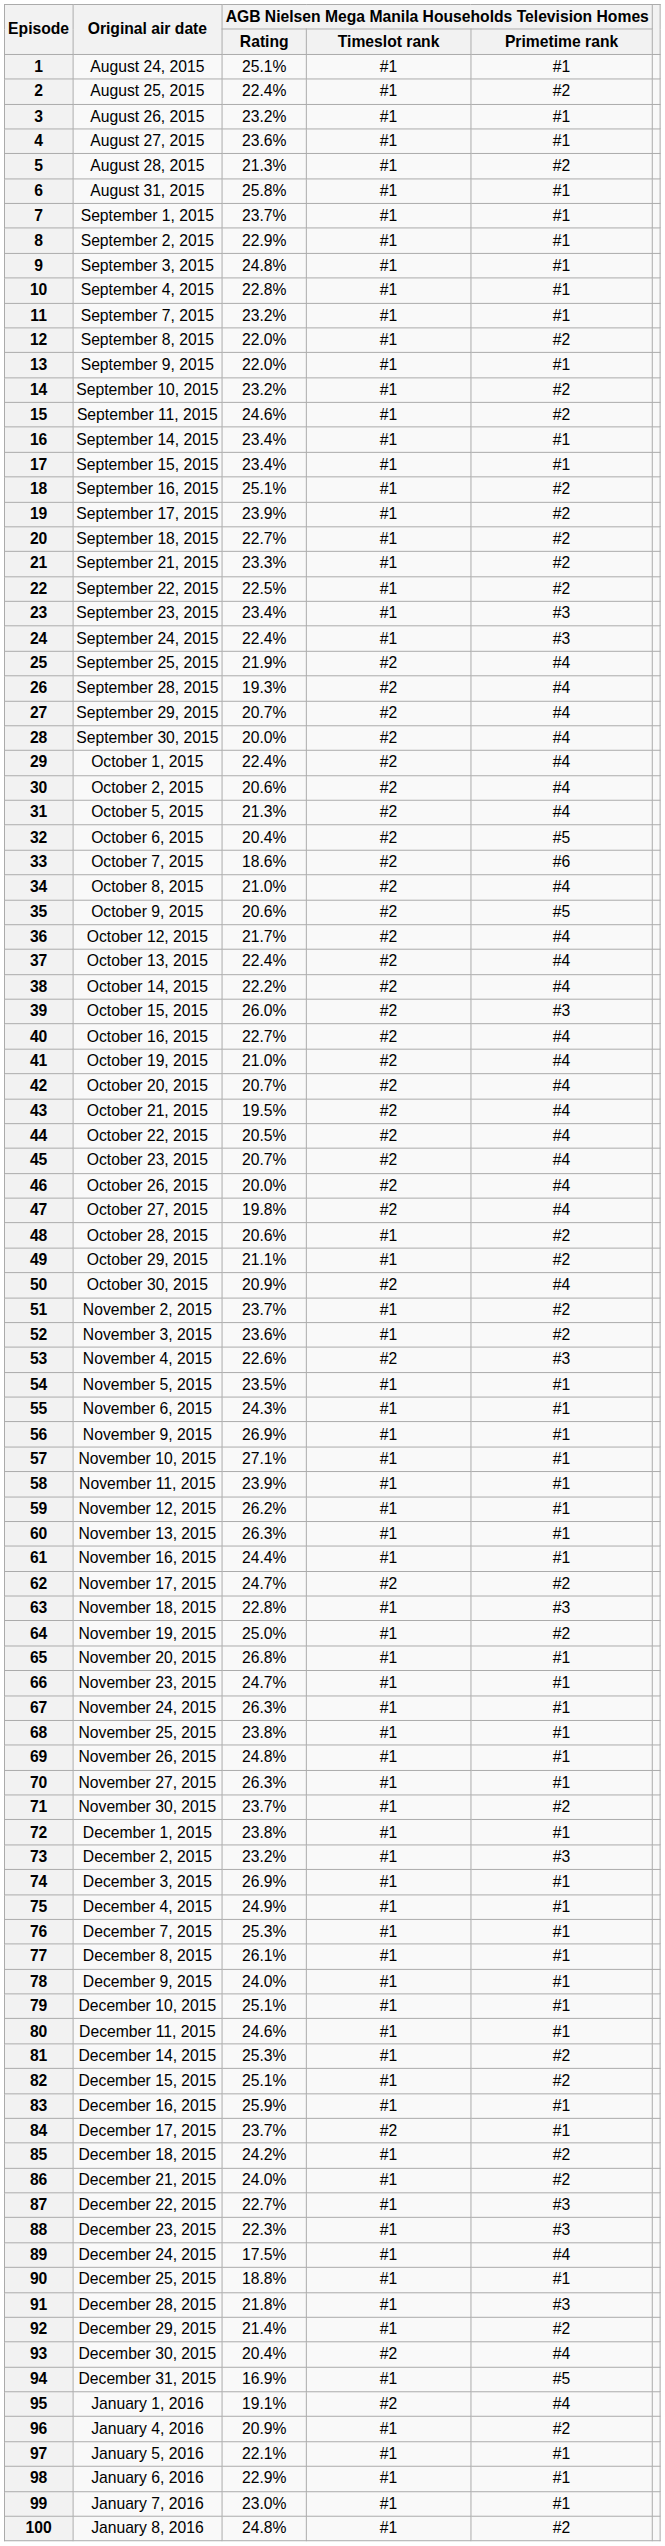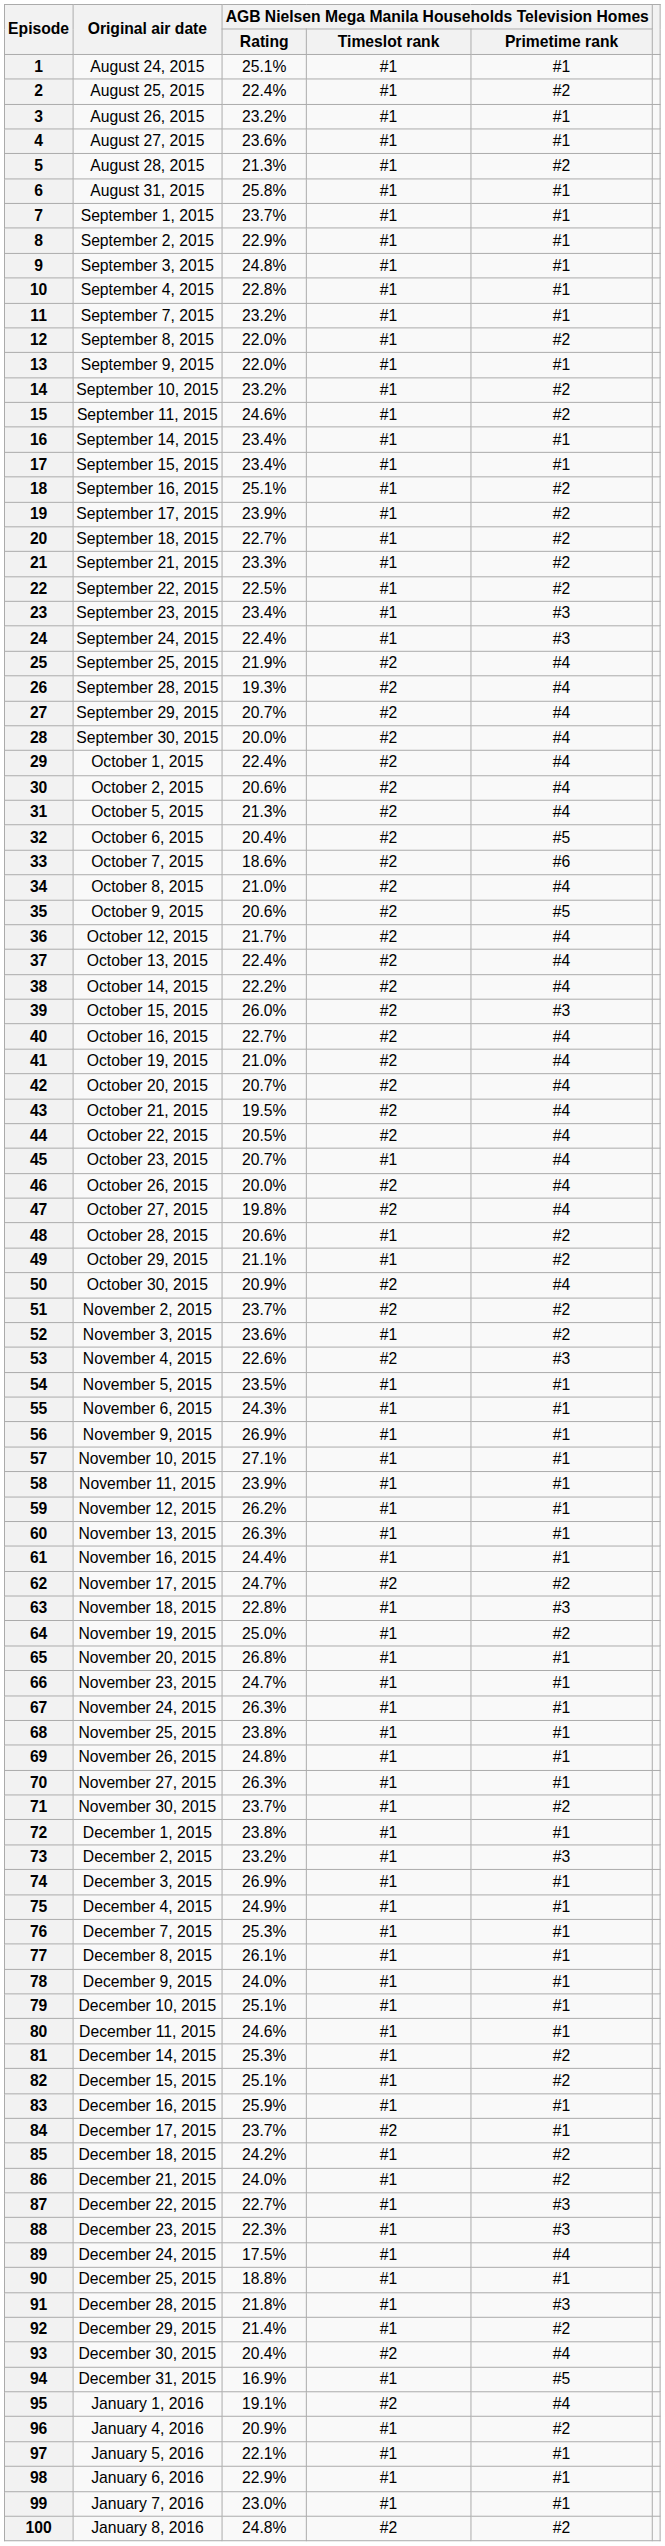 <table class="wikitable" style="text-align:center">
 <tr>
 <th rowspan=2>Episode</th>
 <th rowspan=2>Original air date</th>
 <th colspan=3>AGB Nielsen Mega Manila Households Television Homes</th>
 <th rowspan=2></th>
 </tr>
 <tr>
 <th>Rating</th>
 <th>Timeslot rank</th>
 <th>Primetime rank</th>
 </tr>
 <tr>
 <th>1</th>
 <td>August 24, 2015</td>
 <td>25.1%</td>
 <td>#1</td>
 <td>#1</td>
 <td></td>
 </tr>
 <tr>
 <th>2</th>
 <td>August 25, 2015</td>
 <td>22.4%</td>
 <td>#1</td>
 <td>#2</td>
 <td></td>
 </tr>
 <tr>
 <th>3</th>
 <td>August 26, 2015</td>
 <td>23.2%</td>
 <td>#1</td>
 <td>#1</td>
 <td></td>
 </tr>
 <tr>
 <th>4</th>
 <td>August 27, 2015</td>
 <td>23.6%</td>
 <td>#1</td>
 <td>#1</td>
 <td></td>
 </tr>
 <tr>
 <th>5</th>
 <td>August 28, 2015</td>
 <td>21.3%</td>
 <td>#1</td>
 <td>#2</td>
 <td></td>
 </tr>
 <tr>
 <th>6</th>
 <td>August 31, 2015</td>
 <td>25.8%</td>
 <td>#1</td>
 <td>#1</td>
 <td></td>
 </tr>
 <tr>
 <th>7</th>
 <td>September 1, 2015</td>
 <td>23.7%</td>
 <td>#1</td>
 <td>#1</td>
 <td></td>
 </tr>
 <tr>
 <th>8</th>
 <td>September 2, 2015</td>
 <td>22.9%</td>
 <td>#1</td>
 <td>#1</td>
 <td></td>
 </tr>
 <tr>
 <th>9</th>
 <td>September 3, 2015</td>
 <td>24.8%</td>
 <td>#1</td>
 <td>#1</td>
 <td></td>
 </tr>
 <tr>
 <th>10</th>
 <td>September 4, 2015</td>
 <td>22.8%</td>
 <td>#1</td>
 <td>#1</td>
 <td></td>
 </tr>
 <tr>
 <th>11</th>
 <td>September 7, 2015</td>
 <td>23.2%</td>
 <td>#1</td>
 <td>#1</td>
 <td></td>
 </tr>
 <tr>
 <th>12</th>
 <td>September 8, 2015</td>
 <td>22.0%</td>
 <td>#1</td>
 <td>#2</td>
 <td></td>
 </tr>
 <tr>
 <th>13</th>
 <td>September 9, 2015</td>
 <td>22.0%</td>
 <td>#1</td>
 <td>#1</td>
 <td></td>
 </tr>
 <tr>
 <th>14</th>
 <td>September 10, 2015</td>
 <td>23.2%</td>
 <td>#1</td>
 <td>#2</td>
 <td></td>
 </tr>
 <tr>
 <th>15</th>
 <td>September 11, 2015</td>
 <td>24.6%</td>
 <td>#1</td>
 <td>#2</td>
 <td></td>
 </tr>
 <tr>
 <th>16</th>
 <td>September 14, 2015</td>
 <td>23.4%</td>
 <td>#1</td>
 <td>#1</td>
 <td></td>
 </tr>
 <tr>
 <th>17</th>
 <td>September 15, 2015</td>
 <td>23.4%</td>
 <td>#1</td>
 <td>#1</td>
 <td></td>
 </tr>
 <tr>
 <th>18</th>
 <td>September 16, 2015</td>
 <td>25.1%</td>
 <td>#1</td>
 <td>#2</td>
 <td></td>
 </tr>
 <tr>
 <th>19</th>
 <td>September 17, 2015</td>
 <td>23.9%</td>
 <td>#1</td>
 <td>#2</td>
 <td></td>
 </tr>
 <tr>
 <th>20</th>
 <td>September 18, 2015</td>
 <td>22.7%</td>
 <td>#1</td>
 <td>#2</td>
 <td></td>
 </tr>
 <tr>
 <th>21</th>
 <td>September 21, 2015</td>
 <td>23.3%</td>
 <td>#1</td>
 <td>#2</td>
 <td></td>
 </tr>
 <tr>
 <th>22</th>
 <td>September 22, 2015</td>
 <td>22.5%</td>
 <td>#1</td>
 <td>#2</td>
 <td></td>
 </tr>
 <tr>
 <th>23</th>
 <td>September 23, 2015</td>
 <td>23.4%</td>
 <td>#1</td>
 <td>#3</td>
 <td></td>
 </tr>
 <tr>
 <th>24</th>
 <td>September 24, 2015</td>
 <td>22.4%</td>
 <td>#1</td>
 <td>#3</td>
 <td></td>
 </tr>
 <tr>
 <th>25</th>
 <td>September 25, 2015</td>
 <td>21.9%</td>
 <td>#2</td>
 <td>#4</td>
 <td></td>
 </tr>
 <tr>
 <th>26</th>
 <td>September 28, 2015</td>
 <td>19.3%</td>
 <td>#2</td>
 <td>#4</td>
 <td></td>
 </tr>
 <tr>
 <th>27</th>
 <td>September 29, 2015</td>
 <td>20.7%</td>
 <td>#2</td>
 <td>#4</td>
 <td></td>
 </tr>
 <tr>
 <th>28</th>
 <td>September 30, 2015</td>
 <td>20.0%</td>
 <td>#2</td>
 <td>#4</td>
 <td></td>
 </tr>
 <tr>
 <th>29</th>
 <td>October 1, 2015</td>
 <td>22.4%</td>
 <td>#2</td>
 <td>#4</td>
 <td></td>
 </tr>
 <tr>
 <th>30</th>
 <td>October 2, 2015</td>
 <td>20.6%</td>
 <td>#2</td>
 <td>#4</td>
 <td></td>
 </tr>
 <tr>
 <th>31</th>
 <td>October 5, 2015</td>
 <td>21.3%</td>
 <td>#2</td>
 <td>#4</td>
 <td></td>
 </tr>
 <tr>
 <th>32</th>
 <td>October 6, 2015</td>
 <td>20.4%</td>
 <td>#2</td>
 <td>#5</td>
 <td></td>
 </tr>
 <tr>
 <th>33</th>
 <td>October 7, 2015</td>
 <td>18.6%</td>
 <td>#2</td>
 <td>#6</td>
 <td></td>
 </tr>
 <tr>
 <th>34</th>
 <td>October 8, 2015</td>
 <td>21.0%</td>
 <td>#2</td>
 <td>#4</td>
 <td></td>
 </tr>
 <tr>
 <th>35</th>
 <td>October 9, 2015</td>
 <td>20.6%</td>
 <td>#2</td>
 <td>#5</td>
 <td></td>
 </tr>
 <tr>
 <th>36</th>
 <td>October 12, 2015</td>
 <td>21.7%</td>
 <td>#2</td>
 <td>#4</td>
 <td></td>
 </tr>
 <tr>
 <th>37</th>
 <td>October 13, 2015</td>
 <td>22.4%</td>
 <td>#2</td>
 <td>#4</td>
 <td></td>
 </tr>
 <tr>
 <th>38</th>
 <td>October 14, 2015</td>
 <td>22.2%</td>
 <td>#2</td>
 <td>#4</td>
 <td></td>
 </tr>
 <tr>
 <th>39</th>
 <td>October 15, 2015</td>
 <td>26.0%</td>
 <td>#2</td>
 <td>#3</td>
 <td></td>
 </tr>
 <tr>
 <th>40</th>
 <td>October 16, 2015</td>
 <td>22.7%</td>
 <td>#2</td>
 <td>#4</td>
 <td></td>
 </tr>
 <tr>
 <th>41</th>
 <td>October 19, 2015</td>
 <td>21.0%</td>
 <td>#2</td>
 <td>#4</td>
 <td></td>
 </tr>
 <tr>
 <th>42</th>
 <td>October 20, 2015</td>
 <td>20.7%</td>
 <td>#2</td>
 <td>#4</td>
 <td></td>
 </tr>
 <tr>
 <th>43</th>
 <td>October 21, 2015</td>
 <td>19.5%</td>
 <td>#2</td>
 <td>#4</td>
 <td></td>
 </tr>
 <tr>
 <th>44</th>
 <td>October 22, 2015</td>
 <td>20.5%</td>
 <td>#2</td>
 <td>#4</td>
 <td></td>
 </tr>
 <tr>
 <th>45</th>
 <td>October 23, 2015</td>
 <td>20.7%</td>
-<td>#2</td>
+<td>#1</td>
 <td>#4</td>
 <td></td>
 </tr>
 <tr>
 <th>46</th>
 <td>October 26, 2015</td>
 <td>20.0%</td>
 <td>#2</td>
 <td>#4</td>
 <td></td>
 </tr>
 <tr>
 <th>47</th>
 <td>October 27, 2015</td>
 <td>19.8%</td>
 <td>#2</td>
 <td>#4</td>
 <td></td>
 </tr>
 <tr>
 <th>48</th>
 <td>October 28, 2015</td>
 <td>20.6%</td>
 <td>#1</td>
 <td>#2</td>
 <td></td>
 </tr>
 <tr>
 <th>49</th>
 <td>October 29, 2015</td>
 <td>21.1%</td>
 <td>#1</td>
 <td>#2</td>
 <td></td>
 </tr>
 <tr>
 <th>50</th>
 <td>October 30, 2015</td>
 <td>20.9%</td>
 <td>#2</td>
 <td>#4</td>
 <td></td>
 </tr>
 <tr>
 <th>51</th>
 <td>November 2, 2015</td>
 <td>23.7%</td>
-<td>#1</td>
+<td>#2</td>
 <td>#2</td>
 <td></td>
 </tr>
 <tr>
 <th>52</th>
 <td>November 3, 2015</td>
 <td>23.6%</td>
 <td>#1</td>
 <td>#2</td>
 <td></td>
 </tr>
 <tr>
 <th>53</th>
 <td>November 4, 2015</td>
 <td>22.6%</td>
 <td>#2</td>
 <td>#3</td>
 <td></td>
 </tr>
 <tr>
 <th>54</th>
 <td>November 5, 2015</td>
 <td>23.5%</td>
 <td>#1</td>
 <td>#1</td>
 <td></td>
 </tr>
 <tr>
 <th>55</th>
 <td>November 6, 2015</td>
 <td>24.3%</td>
 <td>#1</td>
 <td>#1</td>
 <td></td>
 </tr>
 <tr>
 <th>56</th>
 <td>November 9, 2015</td>
 <td>26.9%</td>
 <td>#1</td>
 <td>#1</td>
 <td></td>
 </tr>
 <tr>
 <th>57</th>
 <td>November 10, 2015</td>
 <td>27.1%</td>
 <td>#1</td>
 <td>#1</td>
 <td></td>
 </tr>
 <tr>
 <th>58</th>
 <td>November 11, 2015</td>
 <td>23.9%</td>
 <td>#1</td>
 <td>#1</td>
 <td></td>
 </tr>
 <tr>
 <th>59</th>
 <td>November 12, 2015</td>
 <td>26.2%</td>
 <td>#1</td>
 <td>#1</td>
 <td></td>
 </tr>
 <tr>
 <th>60</th>
 <td>November 13, 2015</td>
 <td>26.3%</td>
 <td>#1</td>
 <td>#1</td>
 <td></td>
 </tr>
 <tr>
 <th>61</th>
 <td>November 16, 2015</td>
 <td>24.4%</td>
 <td>#1</td>
 <td>#1</td>
 <td></td>
 </tr>
 <tr>
 <th>62</th>
 <td>November 17, 2015</td>
 <td>24.7%</td>
 <td>#2</td>
 <td>#2</td>
 <td></td>
 </tr>
 <tr>
 <th>63</th>
 <td>November 18, 2015</td>
 <td>22.8%</td>
 <td>#1</td>
 <td>#3</td>
 <td></td>
 </tr>
 <tr>
 <th>64</th>
 <td>November 19, 2015</td>
 <td>25.0%</td>
 <td>#1</td>
 <td>#2</td>
 <td></td>
 </tr>
 <tr>
 <th>65</th>
 <td>November 20, 2015</td>
 <td>26.8%</td>
 <td>#1</td>
 <td>#1</td>
 <td></td>
 </tr>
 <tr>
 <th>66</th>
 <td>November 23, 2015</td>
 <td>24.7%</td>
 <td>#1</td>
 <td>#1</td>
 <td></td>
 </tr>
 <tr>
 <th>67</th>
 <td>November 24, 2015</td>
 <td>26.3%</td>
 <td>#1</td>
 <td>#1</td>
 <td></td>
 </tr>
 <tr>
 <th>68</th>
 <td>November 25, 2015</td>
 <td>23.8%</td>
 <td>#1</td>
 <td>#1</td>
 <td></td>
 </tr>
 <tr>
 <th>69</th>
 <td>November 26, 2015</td>
 <td>24.8%</td>
 <td>#1</td>
 <td>#1</td>
 <td></td>
 </tr>
 <tr>
 <th>70</th>
 <td>November 27, 2015</td>
 <td>26.3%</td>
 <td>#1</td>
 <td>#1</td>
 <td></td>
 </tr>
 <tr>
 <th>71</th>
 <td>November 30, 2015</td>
 <td>23.7%</td>
 <td>#1</td>
 <td>#2</td>
 <td></td>
 </tr>
 <tr>
 <th>72</th>
 <td>December 1, 2015</td>
 <td>23.8%</td>
 <td>#1</td>
 <td>#1</td>
 <td></td>
 </tr>
 <tr>
 <th>73</th>
 <td>December 2, 2015</td>
 <td>23.2%</td>
 <td>#1</td>
 <td>#3</td>
 <td></td>
 </tr>
 <tr>
 <th>74</th>
 <td>December 3, 2015</td>
 <td>26.9%</td>
 <td>#1</td>
 <td>#1</td>
 <td></td>
 </tr>
 <tr>
 <th>75</th>
 <td>December 4, 2015</td>
 <td>24.9%</td>
 <td>#1</td>
 <td>#1</td>
 <td></td>
 </tr>
 <tr>
 <th>76</th>
 <td>December 7, 2015</td>
 <td>25.3%</td>
 <td>#1</td>
 <td>#1</td>
 <td></td>
 </tr>
 <tr>
 <th>77</th>
 <td>December 8, 2015</td>
 <td>26.1%</td>
 <td>#1</td>
 <td>#1</td>
 <td></td>
 </tr>
 <tr>
 <th>78</th>
 <td>December 9, 2015</td>
 <td>24.0%</td>
 <td>#1</td>
 <td>#1</td>
 <td></td>
 </tr>
 <tr>
 <th>79</th>
 <td>December 10, 2015</td>
 <td>25.1%</td>
 <td>#1</td>
 <td>#1</td>
 <td></td>
 </tr>
 <tr>
 <th>80</th>
 <td>December 11, 2015</td>
 <td>24.6%</td>
 <td>#1</td>
 <td>#1</td>
 <td></td>
 </tr>
 <tr>
 <th>81</th>
 <td>December 14, 2015</td>
 <td>25.3%</td>
 <td>#1</td>
 <td>#2</td>
 <td></td>
 </tr>
 <tr>
 <th>82</th>
 <td>December 15, 2015</td>
 <td>25.1%</td>
 <td>#1</td>
 <td>#2</td>
 <td></td>
 </tr>
 <tr>
 <th>83</th>
 <td>December 16, 2015</td>
 <td>25.9%</td>
 <td>#1</td>
 <td>#1</td>
 <td></td>
 </tr>
 <tr>
 <th>84</th>
 <td>December 17, 2015</td>
 <td>23.7%</td>
 <td>#2</td>
 <td>#1</td>
 <td></td>
 </tr>
 <tr>
 <th>85</th>
 <td>December 18, 2015</td>
 <td>24.2%</td>
 <td>#1</td>
 <td>#2</td>
 <td></td>
 </tr>
 <tr>
 <th>86</th>
 <td>December 21, 2015</td>
 <td>24.0%</td>
 <td>#1</td>
 <td>#2</td>
 <td></td>
 </tr>
 <tr>
 <th>87</th>
 <td>December 22, 2015</td>
 <td>22.7%</td>
 <td>#1</td>
 <td>#3</td>
 <td></td>
 </tr>
 <tr>
 <th>88</th>
 <td>December 23, 2015</td>
 <td>22.3%</td>
 <td>#1</td>
 <td>#3</td>
 <td></td>
 </tr>
 <tr>
 <th>89</th>
 <td>December 24, 2015</td>
 <td>17.5%</td>
 <td>#1</td>
 <td>#4</td>
 <td></td>
 </tr>
 <tr>
 <th>90</th>
 <td>December 25, 2015</td>
 <td>18.8%</td>
 <td>#1</td>
 <td>#1</td>
 <td></td>
 </tr>
 <tr>
 <th>91</th>
 <td>December 28, 2015</td>
 <td>21.8%</td>
 <td>#1</td>
 <td>#3</td>
 <td></td>
 </tr>
 <tr>
 <th>92</th>
 <td>December 29, 2015</td>
 <td>21.4%</td>
 <td>#1</td>
 <td>#2</td>
 <td></td>
 </tr>
 <tr>
 <th>93</th>
 <td>December 30, 2015</td>
 <td>20.4%</td>
 <td>#2</td>
 <td>#4</td>
 <td></td>
 </tr>
 <tr>
 <th>94</th>
 <td>December 31, 2015</td>
 <td>16.9%</td>
 <td>#1</td>
 <td>#5</td>
 <td></td>
 </tr>
 <tr>
 <th>95</th>
 <td>January 1, 2016</td>
 <td>19.1%</td>
 <td>#2</td>
 <td>#4</td>
 <td></td>
 </tr>
 <tr>
 <th>96</th>
 <td>January 4, 2016</td>
 <td>20.9%</td>
 <td>#1</td>
 <td>#2</td>
 <td></td>
 </tr>
 <tr>
 <th>97</th>
 <td>January 5, 2016</td>
 <td>22.1%</td>
 <td>#1</td>
 <td>#1</td>
 <td></td>
 </tr>
 <tr>
 <th>98</th>
 <td>January 6, 2016</td>
 <td>22.9%</td>
 <td>#1</td>
 <td>#1</td>
 <td></td>
 </tr>
 <tr>
 <th>99</th>
 <td>January 7, 2016</td>
 <td>23.0%</td>
 <td>#1</td>
 <td>#1</td>
 <td></td>
 </tr>
 <tr>
 <th>100</th>
 <td>January 8, 2016</td>
 <td>24.8%</td>
-<td>#1</td>
+<td>#2</td>
 <td>#2</td>
 <td></td>
 </tr>
 </table>
